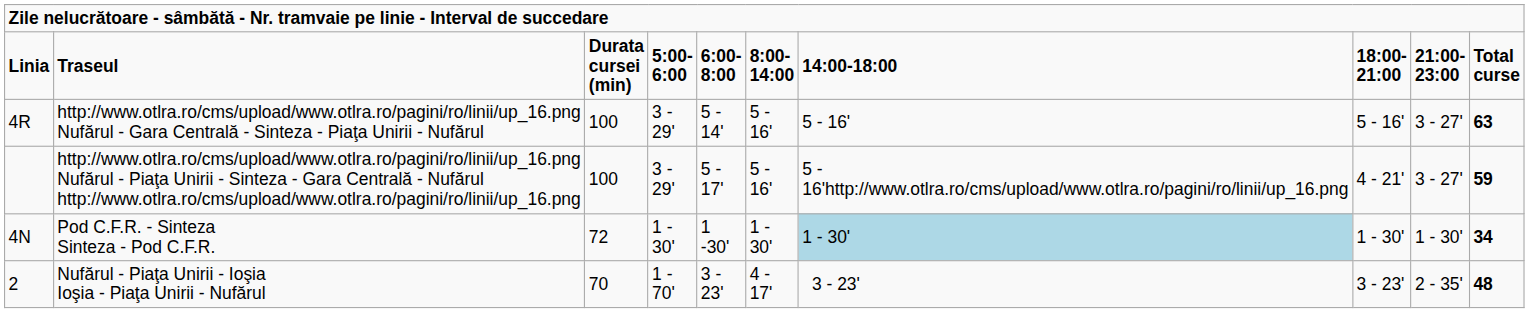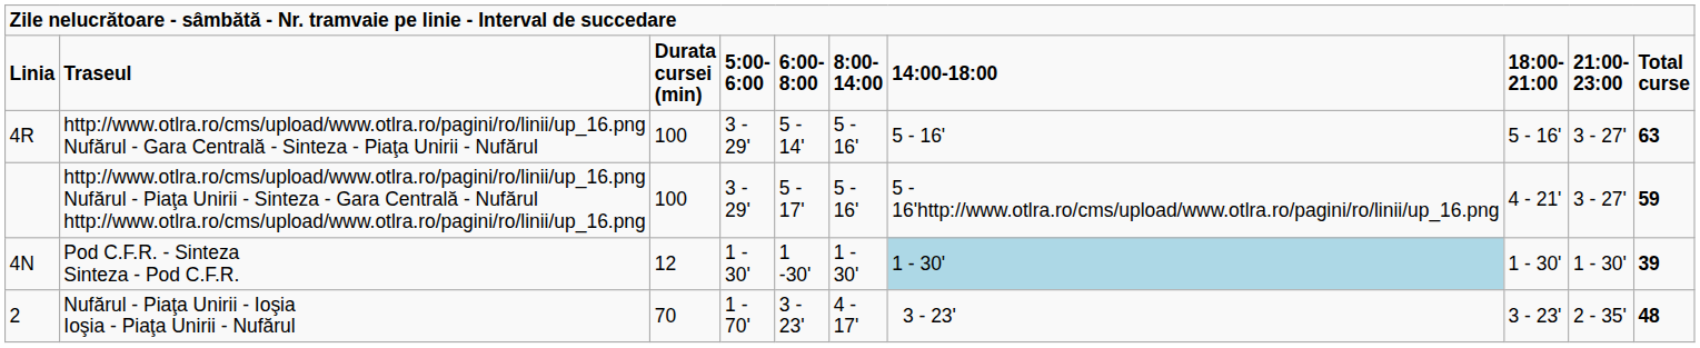 <table class="wikitable">
 <tr>
 <td colspan="10"><strong>Zile nelucrătoare - sâmbătă - Nr. tramvaie pe linie - Interval de succedare</strong></td>
 </tr>
 <tr>
 <td><strong>Linia</strong></td>
 <td><strong>Traseul</strong></td>
 <td><strong>Durata cursei</strong><br><strong>(min)</strong></td>
 <td><strong>5:00-6:00</strong></td>
 <td><strong>6:00-8:00</strong></td>
 <td><strong>8:00-14:00</strong></td>
 <td><strong>14:00-18:00</strong></td>
 <td><strong>18:00-21:00</strong></td>
 <td><strong>21:00-23:00</strong></td>
 <td><strong>Total curse</strong></td>
 </tr>
 <tr>
 <td>4R<br></td>
 <td>http://www.otlra.ro/cms/upload/www.otlra.ro/pagini/ro/linii/up_16.png Nufărul - Gara Centrală - Sinteza - Piaţa Unirii - Nufărul</td>
 <td>100 <br></td>
 <td>3 - 29'<br></td>
 <td>5 - 14'<br></td>
 <td>5 - 16'<br></td>
 <td>5 - 16'<br></td>
 <td>5 - 16'<br></td>
 <td>3 - 27'<br></td>
 <td><strong>63</strong></td>
 </tr>
 <tr>
 <td></td>
 <td>http://www.otlra.ro/cms/upload/www.otlra.ro/pagini/ro/linii/up_16.png Nufărul - Piaţa Unirii - Sinteza - Gara Centrală - Nufărul<br>http://www.otlra.ro/cms/upload/www.otlra.ro/pagini/ro/linii/up_16.png</td>
 <td>100 <br></td>
 <td>3 - 29'<br></td>
 <td>5 - 17'<br></td>
 <td>5 - 16'<br></td>
 <td>5 - 16'http://www.otlra.ro/cms/upload/www.otlra.ro/pagini/ro/linii/up_16.png<br></td>
 <td>4 - 21'<br></td>
 <td>3 - 27'<br></td>
 <td><strong>59</strong></td>
 </tr>
 <tr>
 <td>4N</td>
 <td>Pod C.F.R. - Sinteza<br>Sinteza - Pod C.F.R.</td>
-<td>72 <br></td>
+<td>12 <br></td>
 <td>1 - 30' <br></td>
 <td>1 -30'<br></td>
 <td>1 - 30'<br></td>
 <td style="background: lightblue;">1 - 30'<br></td>
 <td>1 - 30'<br></td>
 <td>1 - 30'<br></td>
-<td><strong>34</strong></td>
+<td><strong>39</strong></td>
 </tr>
 <tr>
 <td>2</td>
 <td>Nufărul - Piaţa Unirii - Ioşia<br>Ioşia - Piaţa Unirii - Nufărul</td>
 <td>70 <br></td>
 <td>1 - 70'<br></td>
 <td>3 - 23'<br></td>
 <td>4 - 17'<br></td>
 <td><strong> </strong> 3 - 23'<br></td>
 <td>3 - 23'<br></td>
 <td>2 - 35'<br></td>
 <td><strong>48</strong></td>
 </tr>
 </table>
